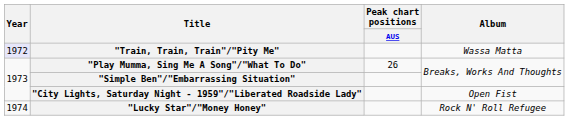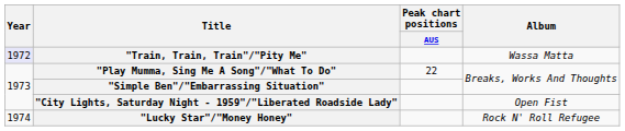 <table class="wikitable plainrowheaders" style="text-align:center;" border="1">
 <tr>
 <th scope="col" rowspan="2">Year</th>
 <th scope="col" rowspan="2">Title</th>
 <th scope="col" colspan="1">Peak chart<br>positions</th>
 <th scope="col" rowspan="2">Album</th>
 </tr>
 <tr>
 <th scope="col" style="text-align:center;"><small><a href='#'>AUS</a></small></th>
 </tr>
 <tr>
 <td style="background: lavender;">1972</td>
 <th scope="row">"Train, Train, Train"/"Pity Me"</th>
 <td style="text-align:center;"></td>
 <td rowspan="1"><em>Wassa Matta</em></td>
 </tr>
 <tr>
 <td rowspan="3">1973</td>
 <th scope="row">"Play Mumma, Sing Me A Song"/"What To Do"</th>
-<td style="text-align:center;">26</td>
+<td style="text-align:center;">22</td>
 <td rowspan="2"><em>Breaks, Works And Thoughts</em></td>
 </tr>
 <tr>
 <th scope="row">"Simple Ben"/"Embarrassing Situation"</th>
 <td style="text-align:center;"></td>
 </tr>
 <tr>
 <th scope="row">"City Lights, Saturday Night - 1959"/"Liberated Roadside Lady"</th>
 <td style="text-align:center;"></td>
 <td rowspan="1"><em>Open Fist</em></td>
 </tr>
 <tr>
 <td>1974</td>
 <th scope="row">"Lucky Star"/"Money Honey"</th>
 <td style="text-align:center;"></td>
 <td rowspan="1"><em>Rock N' Roll Refugee</em></td>
 </tr>
 </table>
